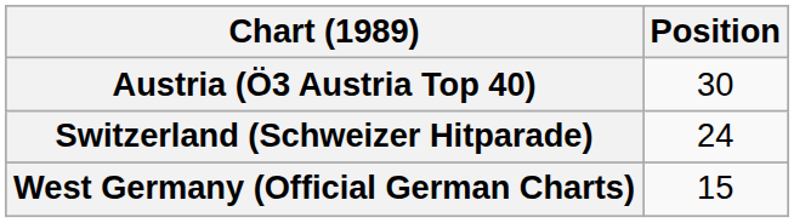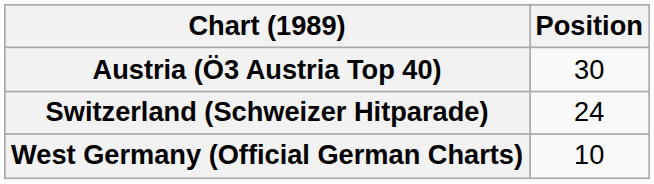 <table class="wikitable sortable plainrowheaders">
 <tr>
 <th scope="col">Chart (1989)</th>
 <th scope="col">Position</th>
 </tr>
 <tr>
 <th scope="row">Austria (Ö3 Austria Top 40)</th>
 <td style="text-align:center;">30</td>
 </tr>
 <tr>
 <th scope="row">Switzerland (Schweizer Hitparade)</th>
 <td style="text-align:center;">24</td>
 </tr>
 <tr>
 <th scope="row">West Germany (Official German Charts)</th>
-<td style="text-align:center;">15</td>
+<td style="text-align:center;">10</td>
 </tr>
 </table>
